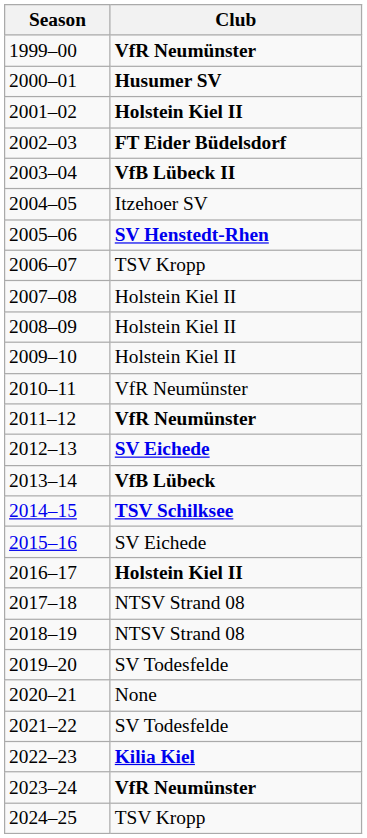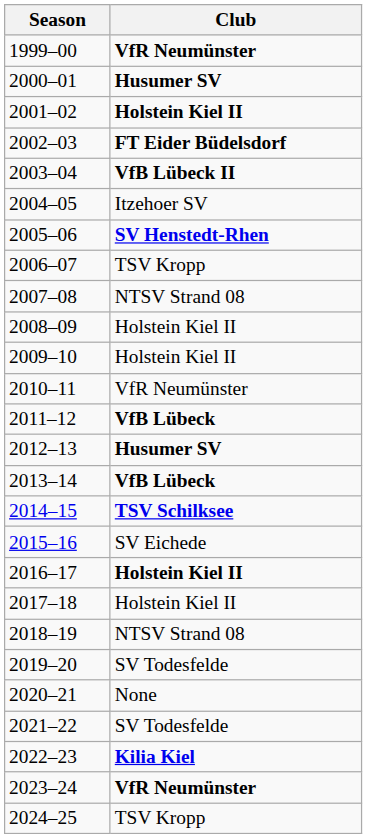 <table class="wikitable">
 <tr align="center" bgcolor="#dfdfdf">
 <th width="80">Season</th>
 <th width="200">Club</th>
 </tr>
 <tr>
 <td>1999–00</td>
 <td><strong>VfR Neumünster</strong></td>
 </tr>
 <tr>
 <td>2000–01</td>
 <td><strong>Husumer SV</strong></td>
 </tr>
 <tr>
 <td>2001–02</td>
 <td><strong>Holstein Kiel II</strong></td>
 </tr>
 <tr>
 <td>2002–03</td>
 <td><strong>FT Eider Büdelsdorf</strong></td>
 </tr>
 <tr>
 <td>2003–04</td>
 <td><strong>VfB Lübeck II</strong></td>
 </tr>
 <tr>
 <td>2004–05</td>
 <td>Itzehoer SV</td>
 </tr>
 <tr>
 <td>2005–06</td>
 <td><strong><a href='#'>SV Henstedt-Rhen</a></strong></td>
 </tr>
 <tr>
 <td>2006–07</td>
 <td>TSV Kropp</td>
 </tr>
 <tr>
 <td>2007–08</td>
-<td>Holstein Kiel II</td>
+<td>NTSV Strand 08</td>
 </tr>
 <tr>
 <td>2008–09</td>
 <td>Holstein Kiel II</td>
 </tr>
 <tr>
 <td>2009–10</td>
 <td>Holstein Kiel II</td>
 </tr>
 <tr>
 <td>2010–11</td>
 <td>VfR Neumünster</td>
 </tr>
 <tr>
 <td>2011–12</td>
-<td><strong>VfR Neumünster</strong></td>
+<td><strong>VfB Lübeck</strong></td>
 </tr>
 <tr>
 <td>2012–13</td>
-<td><strong><a href='#'>SV Eichede</a></strong></td>
+<td><strong>Husumer SV</strong></td>
 </tr>
 <tr>
 <td>2013–14</td>
 <td><strong>VfB Lübeck</strong></td>
 </tr>
 <tr>
 <td><a href='#'>2014–15</a></td>
 <td><strong><a href='#'>TSV Schilksee</a></strong></td>
 </tr>
 <tr>
 <td><a href='#'>2015–16</a></td>
 <td>SV Eichede</td>
 </tr>
 <tr>
 <td>2016–17</td>
 <td><strong>Holstein Kiel II</strong></td>
 </tr>
 <tr>
 <td>2017–18</td>
-<td>NTSV Strand 08</td>
+<td>Holstein Kiel II</td>
 </tr>
 <tr>
 <td>2018–19</td>
 <td>NTSV Strand 08</td>
 </tr>
 <tr>
 <td>2019–20</td>
 <td>SV Todesfelde</td>
 </tr>
 <tr>
 <td>2020–21</td>
 <td>None</td>
 </tr>
 <tr>
 <td>2021–22</td>
 <td>SV Todesfelde</td>
 </tr>
 <tr>
 <td>2022–23</td>
 <td><strong><a href='#'>Kilia Kiel</a></strong></td>
 </tr>
 <tr>
 <td>2023–24</td>
 <td><strong>VfR Neumünster</strong></td>
 </tr>
 <tr>
 <td>2024–25</td>
 <td>TSV Kropp</td>
 </tr>
 </table>
